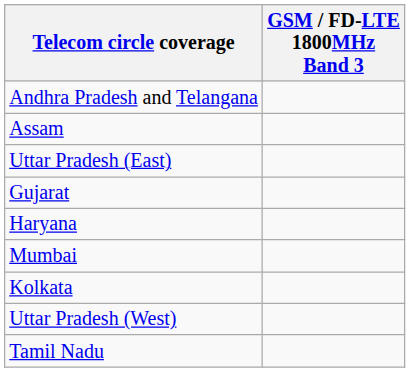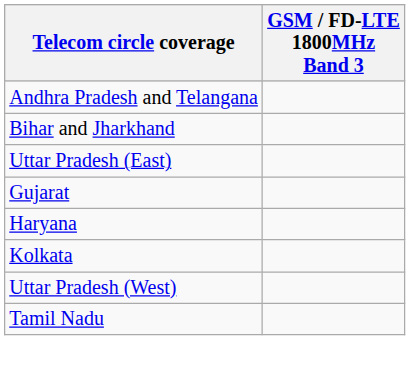 <table class="wikitable sortable plainrowheaders">
 <tr style="background:#ccc; text-align:center;">
 <th scope="col"><a href='#'>Telecom circle</a> coverage</th>
 <th scope="col"><a href='#'>GSM</a> / FD-<a href='#'>LTE</a><br>1800<a href='#'>MHz</a><br><a href='#'>Band 3</a></th>
 </tr>
 <tr>
 <td><a href='#'>Andhra Pradesh</a> and <a href='#'>Telangana</a></td>
 <td></td>
 </tr>
 <tr>
-<td><a href='#'>Assam</a></td>
+<td><a href='#'>Bihar</a> and <a href='#'>Jharkhand</a></td>
 <td></td>
 </tr>
 <tr>
 <td><a href='#'>Uttar Pradesh (East)</a></td>
 <td></td>
 </tr>
 <tr>
 <td><a href='#'>Gujarat</a></td>
 <td></td>
 </tr>
 <tr>
 <td><a href='#'>Haryana</a></td>
 <td></td>
 </tr>
 <tr>
-<td><a href='#'>Mumbai</a></td>
-<td></td>
-</tr>
-<tr>
 <td><a href='#'>Kolkata</a></td>
 <td></td>
 </tr>
 <tr>
 <td><a href='#'>Uttar Pradesh (West)</a></td>
 <td></td>
 </tr>
 <tr>
 <td><a href='#'>Tamil Nadu</a></td>
 <td></td>
 </tr>
 </table>
